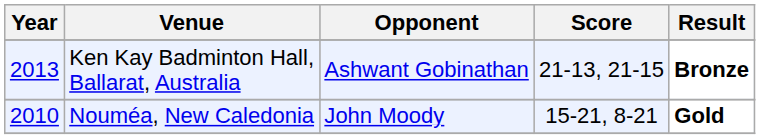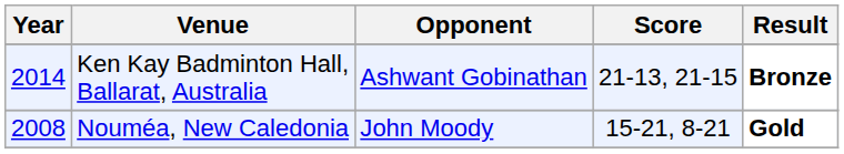 <table class="sortable wikitable" style="font-size: 90%;">
 <tr>
 <th>Year</th>
 <th>Venue</th>
 <th>Opponent</th>
 <th>Score</th>
 <th>Result</th>
 </tr>
 <tr>
 </tr>
 <tr style="background:#ECF2FF">
-<td align="center"><a href='#'>2013</a></td>
+<td align="center"><a href='#'>2014</a></td>
 <td align="left">Ken Kay Badminton Hall,<br> <a href='#'>Ballarat</a>, <a href='#'>Australia</a></td>
 <td align="left"> <a href='#'>Ashwant Gobinathan</a></td>
 <td align="center">21-13, 21-15</td>
 <td style="text-align:left; background:white"> <strong>Bronze</strong></td>
 </tr>
 <tr>
 </tr>
 <tr style="background:#ECF2FF">
-<td align="center"><a href='#'>2010</a></td>
+<td align="center"><a href='#'>2008</a></td>
 <td align="left"><a href='#'>Nouméa</a>, <a href='#'>New Caledonia</a></td>
 <td align="left"> <a href='#'>John Moody</a></td>
 <td align="center">15-21, 8-21</td>
 <td style="text-align:left; background:white"> <strong>Gold</strong></td>
 </tr>
 <tr>
 </tr>
 </table>
